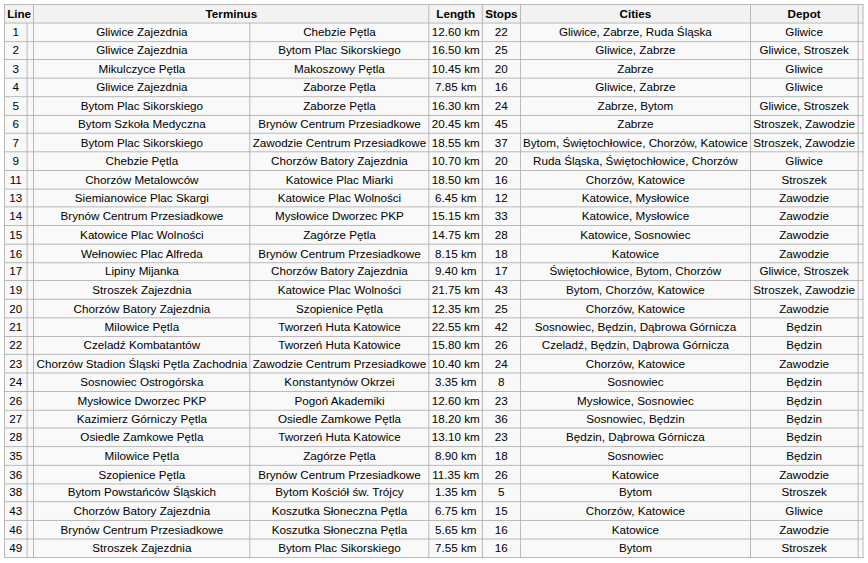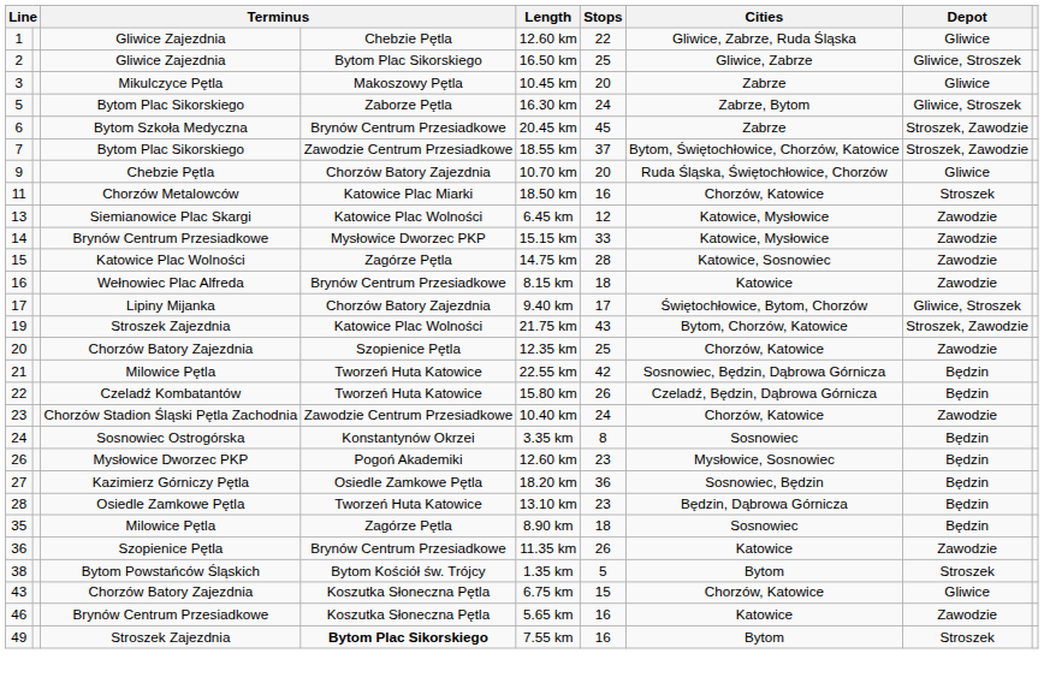 <table class="wikitable sortable" style="text-align:center; background:#f9f9f9; font-size:90%;">
 <tr>
 <th colspan="2">Line</th>
 <th colspan="2">Terminus</th>
 <th data-sort-type="number">Length</th>
 <th data-sort-type="number">Stops</th>
 <th>Cities</th>
 <th>Depot</th>
 <th></th>
 </tr>
 <tr>
 <td>1</td>
 <td></td>
 <td>Gliwice Zajezdnia</td>
 <td>Chebzie Pętla</td>
 <td>12.60 km</td>
 <td>22</td>
 <td>Gliwice, Zabrze, Ruda Śląska</td>
 <td>Gliwice</td>
 <td></td>
 </tr>
 <tr>
 <td>2</td>
 <td></td>
 <td>Gliwice Zajezdnia</td>
 <td>Bytom Plac Sikorskiego</td>
 <td>16.50 km</td>
 <td>25</td>
 <td>Gliwice, Zabrze</td>
 <td>Gliwice, Stroszek</td>
 <td></td>
 </tr>
 <tr>
 <td>3</td>
 <td></td>
 <td>Mikulczyce Pętla</td>
 <td>Makoszowy Pętla</td>
 <td>10.45 km</td>
 <td>20</td>
 <td>Zabrze</td>
-<td>Gliwice</td>
-<td></td>
-</tr>
-<tr>
-<td>4</td>
-<td></td>
-<td>Gliwice Zajezdnia</td>
-<td>Zaborze Pętla</td>
-<td>7.85 km</td>
-<td>16</td>
-<td>Gliwice, Zabrze</td>
 <td>Gliwice</td>
 <td></td>
 </tr>
 <tr>
 <td>5</td>
 <td></td>
 <td>Bytom Plac Sikorskiego</td>
 <td>Zaborze Pętla</td>
 <td>16.30 km</td>
 <td>24</td>
 <td>Zabrze, Bytom</td>
 <td>Gliwice, Stroszek</td>
 <td></td>
 </tr>
 <tr>
 <td>6</td>
 <td></td>
 <td>Bytom Szkoła Medyczna</td>
 <td>Brynów Centrum Przesiadkowe</td>
 <td>20.45 km</td>
 <td>45</td>
 <td>Zabrze</td>
 <td>Stroszek, Zawodzie</td>
 <td></td>
 </tr>
 <tr>
 <td>7</td>
 <td></td>
 <td>Bytom Plac Sikorskiego</td>
 <td>Zawodzie Centrum Przesiadkowe</td>
 <td>18.55 km</td>
 <td>37</td>
 <td>Bytom, Świętochłowice, Chorzów, Katowice</td>
 <td>Stroszek, Zawodzie</td>
 <td></td>
 </tr>
 <tr>
 <td>9</td>
 <td></td>
 <td>Chebzie Pętla</td>
 <td>Chorzów Batory Zajezdnia</td>
 <td>10.70 km</td>
 <td>20</td>
 <td>Ruda Śląska, Świętochłowice, Chorzów</td>
 <td>Gliwice</td>
 <td></td>
 </tr>
 <tr>
 <td>11</td>
 <td></td>
 <td>Chorzów Metalowców</td>
 <td>Katowice Plac Miarki</td>
 <td>18.50 km</td>
 <td>16</td>
 <td>Chorzów, Katowice</td>
 <td>Stroszek</td>
 <td></td>
 </tr>
 <tr>
 <td>13</td>
 <td></td>
 <td>Siemianowice Plac Skargi</td>
 <td>Katowice Plac Wolności</td>
 <td>6.45 km</td>
 <td>12</td>
 <td>Katowice, Mysłowice</td>
 <td>Zawodzie</td>
 <td></td>
 </tr>
 <tr>
 <td>14</td>
 <td></td>
 <td>Brynów Centrum Przesiadkowe</td>
 <td>Mysłowice Dworzec PKP</td>
 <td>15.15 km</td>
 <td>33</td>
 <td>Katowice, Mysłowice</td>
 <td>Zawodzie</td>
 <td></td>
 </tr>
 <tr>
 <td>15</td>
 <td></td>
 <td>Katowice Plac Wolności</td>
 <td>Zagórze Pętla</td>
 <td>14.75 km</td>
 <td>28</td>
 <td>Katowice, Sosnowiec</td>
 <td>Zawodzie</td>
 <td></td>
 </tr>
 <tr>
 <td>16</td>
 <td></td>
 <td>Wełnowiec Plac Alfreda</td>
 <td>Brynów Centrum Przesiadkowe</td>
 <td>8.15 km</td>
 <td>18</td>
 <td>Katowice</td>
 <td>Zawodzie</td>
 <td></td>
 </tr>
 <tr>
 <td>17</td>
 <td></td>
 <td>Lipiny Mijanka</td>
 <td>Chorzów Batory Zajezdnia</td>
 <td>9.40 km</td>
 <td>17</td>
 <td>Świętochłowice, Bytom, Chorzów</td>
 <td>Gliwice, Stroszek</td>
 <td></td>
 </tr>
 <tr>
 <td>19</td>
 <td></td>
 <td>Stroszek Zajezdnia</td>
 <td>Katowice Plac Wolności</td>
 <td>21.75 km</td>
 <td>43</td>
 <td>Bytom, Chorzów, Katowice</td>
 <td>Stroszek, Zawodzie</td>
 <td></td>
 </tr>
 <tr>
 <td>20</td>
 <td></td>
 <td>Chorzów Batory Zajezdnia</td>
 <td>Szopienice Pętla</td>
 <td>12.35 km</td>
 <td>25</td>
 <td>Chorzów, Katowice</td>
 <td>Zawodzie</td>
 <td></td>
 </tr>
 <tr>
 <td>21</td>
 <td></td>
 <td>Milowice Pętla</td>
 <td>Tworzeń Huta Katowice</td>
 <td>22.55 km</td>
 <td>42</td>
 <td>Sosnowiec, Będzin, Dąbrowa Górnicza</td>
 <td>Będzin</td>
 <td></td>
 </tr>
 <tr>
 <td>22</td>
 <td></td>
 <td>Czeladź Kombatantów</td>
 <td>Tworzeń Huta Katowice</td>
 <td>15.80 km</td>
 <td>26</td>
 <td>Czeladź, Będzin, Dąbrowa Górnicza</td>
 <td>Będzin</td>
 <td></td>
 </tr>
 <tr>
 <td>23</td>
 <td></td>
 <td>Chorzów Stadion Śląski Pętla Zachodnia</td>
 <td>Zawodzie Centrum Przesiadkowe</td>
 <td>10.40 km</td>
 <td>24</td>
 <td>Chorzów, Katowice</td>
 <td>Zawodzie</td>
 <td></td>
 </tr>
 <tr>
 <td>24</td>
 <td></td>
 <td>Sosnowiec Ostrogórska</td>
 <td>Konstantynów Okrzei</td>
 <td>3.35 km</td>
 <td>8</td>
 <td>Sosnowiec</td>
 <td>Będzin</td>
 <td></td>
 </tr>
 <tr>
 <td>26</td>
 <td></td>
 <td>Mysłowice Dworzec PKP</td>
 <td>Pogoń Akademiki</td>
 <td>12.60 km</td>
 <td>23</td>
 <td>Mysłowice, Sosnowiec</td>
 <td>Będzin</td>
 <td></td>
 </tr>
 <tr>
 <td>27</td>
 <td></td>
 <td>Kazimierz Górniczy Pętla</td>
 <td>Osiedle Zamkowe Pętla</td>
 <td>18.20 km</td>
 <td>36</td>
 <td>Sosnowiec, Będzin</td>
 <td>Będzin</td>
 <td></td>
 </tr>
 <tr>
 <td>28</td>
 <td></td>
 <td>Osiedle Zamkowe Pętla</td>
 <td>Tworzeń Huta Katowice</td>
 <td>13.10 km</td>
 <td>23</td>
 <td>Będzin, Dąbrowa Górnicza</td>
 <td>Będzin</td>
 <td></td>
 </tr>
 <tr>
 <td>35</td>
 <td></td>
 <td>Milowice Pętla</td>
 <td>Zagórze Pętla</td>
 <td>8.90 km</td>
 <td>18</td>
 <td>Sosnowiec</td>
 <td>Będzin</td>
 <td></td>
 </tr>
 <tr>
 <td>36</td>
 <td></td>
 <td>Szopienice Pętla</td>
 <td>Brynów Centrum Przesiadkowe</td>
 <td>11.35 km</td>
 <td>26</td>
 <td>Katowice</td>
 <td>Zawodzie</td>
 <td></td>
 </tr>
 <tr>
 <td>38</td>
 <td></td>
 <td>Bytom Powstańców Śląskich</td>
 <td>Bytom Kościół św. Trójcy</td>
 <td>1.35 km</td>
 <td>5</td>
 <td>Bytom</td>
 <td>Stroszek</td>
 <td></td>
 </tr>
 <tr>
 <td>43</td>
 <td></td>
 <td>Chorzów Batory Zajezdnia</td>
 <td>Koszutka Słoneczna Pętla</td>
 <td>6.75 km</td>
 <td>15</td>
 <td>Chorzów, Katowice</td>
 <td>Gliwice</td>
 <td></td>
 </tr>
 <tr>
 <td>46</td>
 <td></td>
 <td>Brynów Centrum Przesiadkowe</td>
 <td>Koszutka Słoneczna Pętla</td>
 <td>5.65 km</td>
 <td>16</td>
 <td>Katowice</td>
 <td>Zawodzie</td>
 <td></td>
 </tr>
 <tr>
 <td>49</td>
 <td></td>
 <td>Stroszek Zajezdnia</td>
-<td>Bytom Plac Sikorskiego</td>
+<td><strong>Bytom Plac Sikorskiego</strong></td>
 <td>7.55 km</td>
 <td>16</td>
 <td>Bytom</td>
 <td>Stroszek</td>
 <td></td>
 </tr>
 </table>
